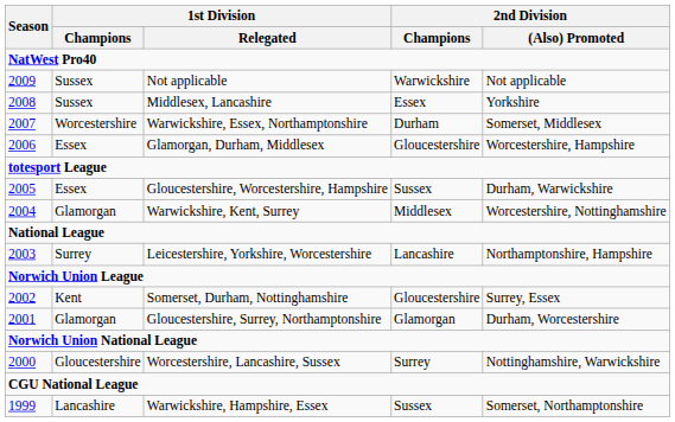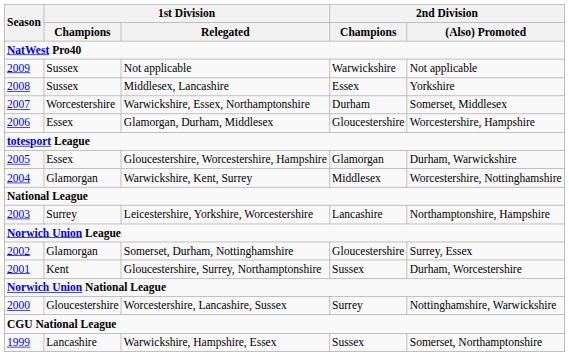 <table class="wikitable">
 <tr>
 <th rowspan=2>Season</th>
 <th colspan=2>1st Division</th>
 <th colspan=2>2nd Division</th>
 </tr>
 <tr>
 <th>Champions</th>
 <th>Relegated</th>
 <th>Champions</th>
 <th>(Also) Promoted</th>
 </tr>
 <tr>
 <td colspan=5><strong><a href='#'>NatWest</a> Pro40</strong></td>
 </tr>
 <tr>
 <td><a href='#'>2009</a></td>
 <td>Sussex</td>
 <td>Not applicable</td>
 <td>Warwickshire</td>
 <td>Not applicable</td>
 </tr>
 <tr>
 <td><a href='#'>2008</a></td>
 <td>Sussex</td>
 <td>Middlesex, Lancashire</td>
 <td>Essex</td>
 <td>Yorkshire</td>
 </tr>
 <tr>
 <td><a href='#'>2007</a></td>
 <td>Worcestershire</td>
 <td>Warwickshire, Essex, Northamptonshire</td>
 <td>Durham</td>
 <td>Somerset, Middlesex</td>
 </tr>
 <tr>
 <td><a href='#'>2006</a></td>
 <td>Essex</td>
 <td>Glamorgan, Durham, Middlesex</td>
 <td>Gloucestershire</td>
 <td>Worcestershire, Hampshire</td>
 </tr>
 <tr>
 <td colspan=5><strong><a href='#'>totesport</a> League</strong></td>
 </tr>
 <tr>
 <td><a href='#'>2005</a></td>
 <td>Essex</td>
 <td>Gloucestershire, Worcestershire, Hampshire</td>
-<td>Sussex</td>
+<td>Glamorgan</td>
 <td>Durham, Warwickshire</td>
 </tr>
 <tr>
 <td><a href='#'>2004</a></td>
 <td>Glamorgan</td>
 <td>Warwickshire, Kent, Surrey</td>
 <td>Middlesex</td>
 <td>Worcestershire, Nottinghamshire</td>
 </tr>
 <tr>
 <td colspan=5><strong>National League</strong></td>
 </tr>
 <tr>
 <td><a href='#'>2003</a></td>
 <td>Surrey</td>
 <td>Leicestershire, Yorkshire, Worcestershire</td>
 <td>Lancashire</td>
 <td>Northamptonshire, Hampshire</td>
 </tr>
 <tr>
 <td colspan=5><strong><a href='#'>Norwich Union</a> League</strong></td>
 </tr>
 <tr>
 <td><a href='#'>2002</a></td>
-<td>Kent</td>
+<td>Glamorgan</td>
 <td>Somerset, Durham, Nottinghamshire</td>
 <td>Gloucestershire</td>
 <td>Surrey, Essex</td>
 </tr>
 <tr>
 <td><a href='#'>2001</a></td>
-<td>Glamorgan</td>
+<td>Kent</td>
 <td>Gloucestershire, Surrey, Northamptonshire</td>
-<td>Glamorgan</td>
+<td>Sussex</td>
 <td>Durham, Worcestershire</td>
 </tr>
 <tr>
 <td colspan=5><strong><a href='#'>Norwich Union</a> National League</strong></td>
 </tr>
 <tr>
 <td><a href='#'>2000</a></td>
 <td>Gloucestershire</td>
 <td>Worcestershire, Lancashire, Sussex</td>
 <td>Surrey</td>
 <td>Nottinghamshire, Warwickshire</td>
 </tr>
 <tr>
 <td colspan=5><strong>CGU National League</strong></td>
 </tr>
 <tr>
 <td><a href='#'>1999</a></td>
 <td>Lancashire</td>
 <td>Warwickshire, Hampshire, Essex</td>
 <td>Sussex</td>
 <td>Somerset, Northamptonshire</td>
 </tr>
 </table>
